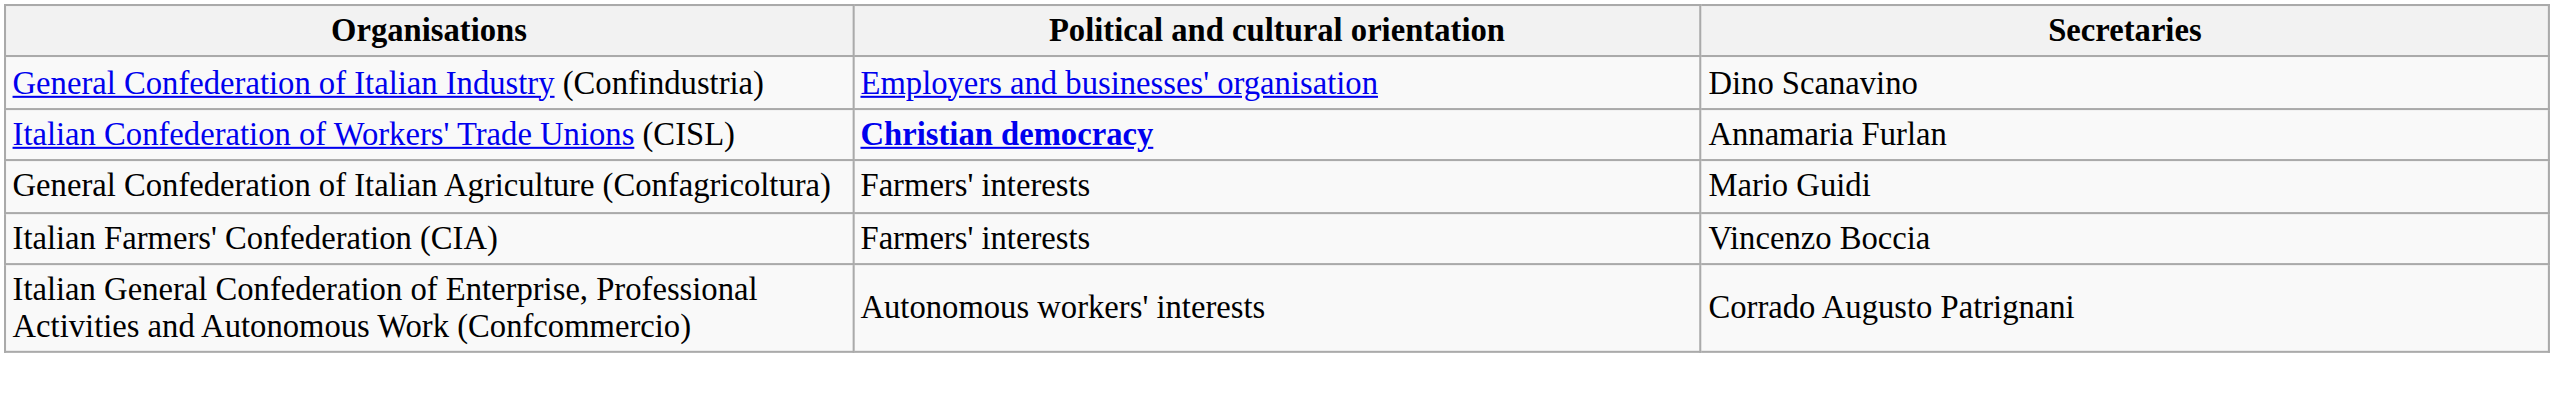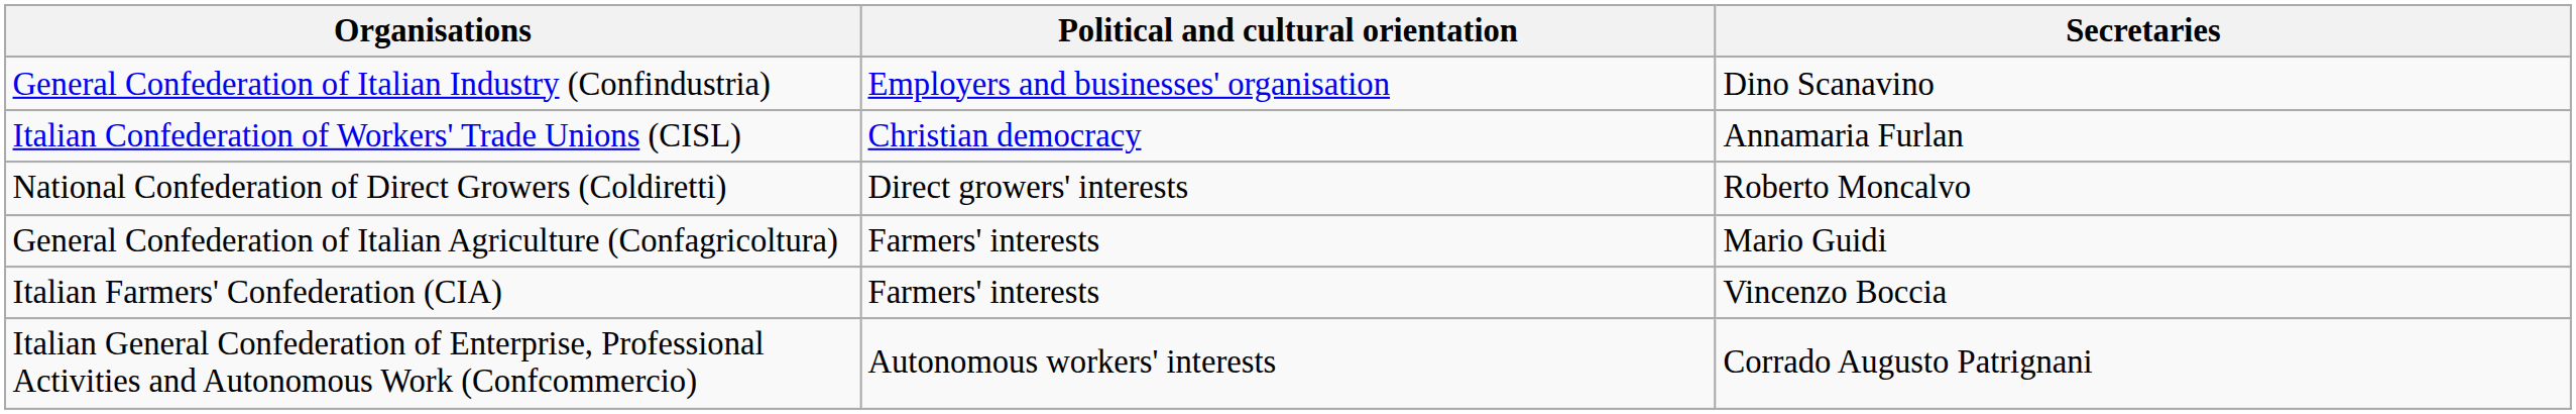 <table class="wikitable">
 <tr>
 <th width=18%>Organisations</th>
 <th width=18%>Political and cultural orientation</th>
 <th width=18%>Secretaries</th>
 </tr>
 <tr>
 <td><a href='#'>General Confederation of Italian Industry</a> (Confindustria)</td>
 <td><a href='#'>Employers and businesses' organisation</a></td>
 <td>Dino Scanavino</td>
 </tr>
 <tr>
 <td><a href='#'>Italian Confederation of Workers' Trade Unions</a> (CISL)</td>
-<td><strong><a href='#'>Christian democracy</a></strong></td>
+<td><a href='#'>Christian democracy</a></td>
 <td>Annamaria Furlan</td>
+</tr>
+<tr>
+<td>National Confederation of Direct Growers (Coldiretti)</td>
+<td>Direct growers' interests</td>
+<td>Roberto Moncalvo</td>
 </tr>
 <tr>
 <td>General Confederation of Italian Agriculture (Confagricoltura)</td>
 <td>Farmers' interests</td>
 <td>Mario Guidi</td>
 </tr>
 <tr>
 <td>Italian Farmers' Confederation (CIA)</td>
 <td>Farmers' interests</td>
 <td>Vincenzo Boccia</td>
 </tr>
 <tr>
 <td>Italian General Confederation of Enterprise, Professional Activities and Autonomous Work (Confcommercio)</td>
 <td>Autonomous workers' interests</td>
 <td>Corrado Augusto Patrignani</td>
 </tr>
 </table>
